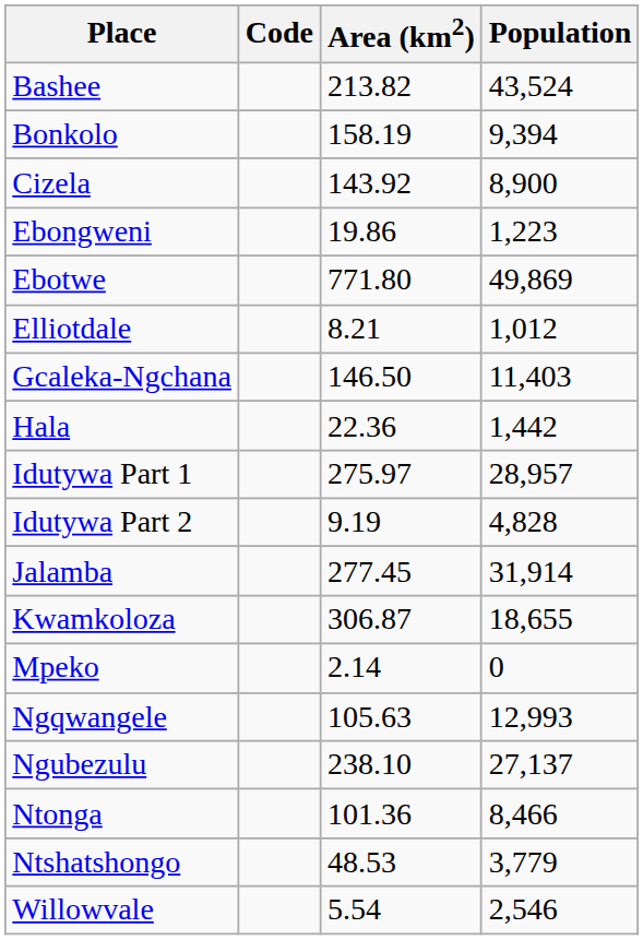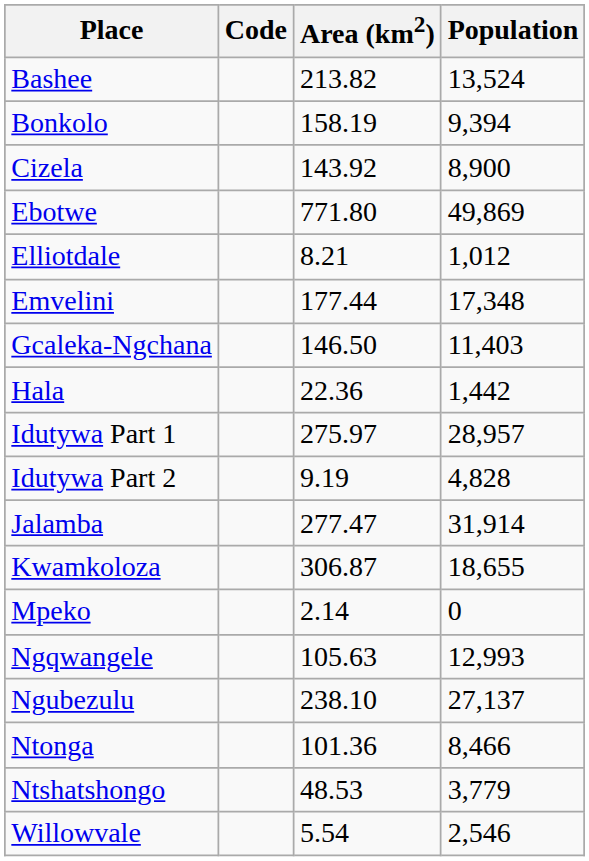 <table class="wikitable sortable">
 <tr>
 <th>Place</th>
 <th>Code</th>
 <th>Area (km<sup>2</sup>)</th>
 <th>Population</th>
 </tr>
 <tr>
 <td><a href='#'>Bashee</a></td>
 <td></td>
 <td>213.82</td>
-<td>43,524</td>
+<td>13,524</td>
 </tr>
 <tr>
 <td><a href='#'>Bonkolo</a></td>
 <td></td>
 <td>158.19</td>
 <td>9,394</td>
 </tr>
 <tr>
 <td><a href='#'>Cizela</a></td>
 <td></td>
 <td>143.92</td>
 <td>8,900</td>
 </tr>
 <tr>
-<td><a href='#'>Ebongweni</a></td>
-<td></td>
-<td>19.86</td>
-<td>1,223</td>
-</tr>
-<tr>
 <td><a href='#'>Ebotwe</a></td>
 <td></td>
 <td>771.80</td>
 <td>49,869</td>
 </tr>
 <tr>
 <td><a href='#'>Elliotdale</a></td>
 <td></td>
 <td>8.21</td>
 <td>1,012</td>
+</tr>
+<tr>
+<td><a href='#'>Emvelini</a></td>
+<td></td>
+<td>177.44</td>
+<td>17,348</td>
 </tr>
 <tr>
 <td><a href='#'>Gcaleka-Ngchana</a></td>
 <td></td>
 <td>146.50</td>
 <td>11,403</td>
 </tr>
 <tr>
 <td><a href='#'>Hala</a></td>
 <td></td>
 <td>22.36</td>
 <td>1,442</td>
 </tr>
 <tr>
 <td><a href='#'>Idutywa</a> Part 1</td>
 <td></td>
 <td>275.97</td>
 <td>28,957</td>
 </tr>
 <tr>
 <td><a href='#'>Idutywa</a> Part 2</td>
 <td></td>
 <td>9.19</td>
 <td>4,828</td>
 </tr>
 <tr>
 <td><a href='#'>Jalamba</a></td>
 <td></td>
-<td>277.45</td>
+<td>277.47</td>
 <td>31,914</td>
 </tr>
 <tr>
 <td><a href='#'>Kwamkoloza</a></td>
 <td></td>
 <td>306.87</td>
 <td>18,655</td>
 </tr>
 <tr>
 <td><a href='#'>Mpeko</a></td>
 <td></td>
 <td>2.14</td>
 <td>0</td>
 </tr>
 <tr>
 <td><a href='#'>Ngqwangele</a></td>
 <td></td>
 <td>105.63</td>
 <td>12,993</td>
 </tr>
 <tr>
 <td><a href='#'>Ngubezulu</a></td>
 <td></td>
 <td>238.10</td>
 <td>27,137</td>
 </tr>
 <tr>
 <td><a href='#'>Ntonga</a></td>
 <td></td>
 <td>101.36</td>
 <td>8,466</td>
 </tr>
 <tr>
 <td><a href='#'>Ntshatshongo</a></td>
 <td></td>
 <td>48.53</td>
 <td>3,779</td>
 </tr>
 <tr>
 <td><a href='#'>Willowvale</a></td>
 <td></td>
 <td>5.54</td>
 <td>2,546</td>
 </tr>
 </table>
